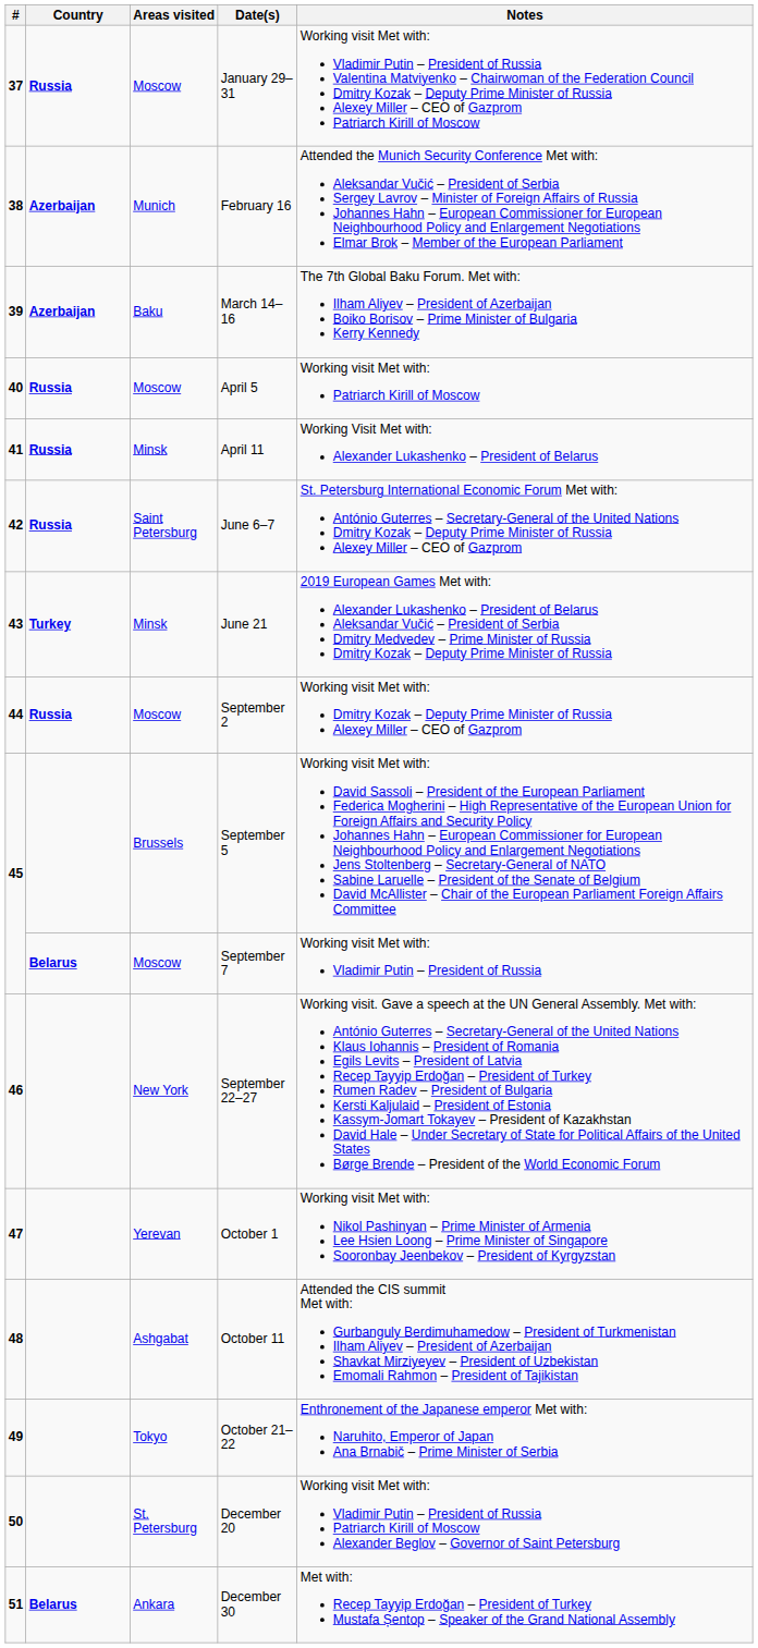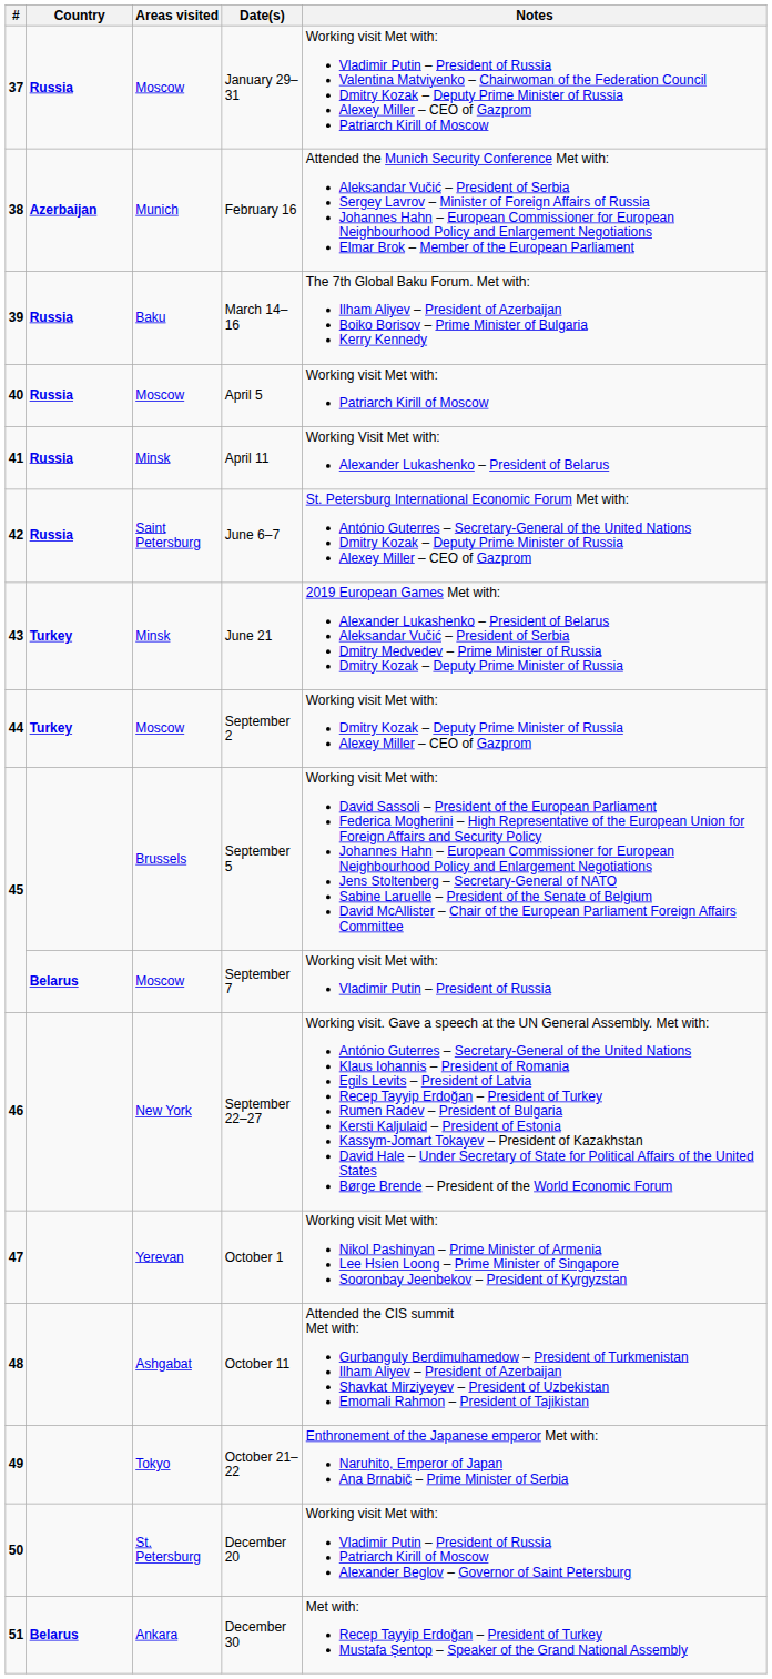 <table class="wikitable" style="margin: 1em auto 1em auto">
 <tr>
 <th>#</th>
 <th width="120">Country</th>
 <th width="100">Areas visited</th>
 <th width="90">Date(s)</th>
 <th width="550">Notes</th>
 </tr>
 <tr>
 <td><strong>37</strong></td>
 <td><strong> <a href='#'>Russia</a></strong></td>
 <td><a href='#'>Moscow</a></td>
 <td>January 29–31</td>
 <td>Working visit Met with:<br><ul><li><a href='#'>Vladimir Putin</a> – <a href='#'>President of Russia</a></li><li><a href='#'>Valentina Matviyenko</a> – <a href='#'>Chairwoman of the Federation Council</a></li><li><a href='#'>Dmitry Kozak</a> – <a href='#'>Deputy Prime Minister of Russia</a></li><li><a href='#'>Alexey Miller</a> – CEO of <a href='#'>Gazprom</a></li><li><a href='#'>Patriarch Kirill of Moscow</a></li></ul></td>
 </tr>
 <tr>
 <td><strong>38</strong></td>
 <td><strong> <a href='#'>Azerbaijan</a></strong></td>
 <td><a href='#'>Munich</a></td>
 <td>February 16</td>
 <td>Attended the <a href='#'>Munich Security Conference</a> Met with:<br><ul><li><a href='#'>Aleksandar Vučić</a> – <a href='#'>President of Serbia</a></li><li><a href='#'>Sergey Lavrov</a> – <a href='#'>Minister of Foreign Affairs of Russia</a></li><li><a href='#'>Johannes Hahn</a> – <a href='#'>European Commissioner for European Neighbourhood Policy and Enlargement Negotiations</a></li><li><a href='#'>Elmar Brok</a> – <a href='#'>Member of the European Parliament</a></li></ul></td>
 </tr>
 <tr>
 <td><strong>39</strong></td>
-<td><strong> <a href='#'>Azerbaijan</a></strong></td>
+<td><strong> <a href='#'>Russia</a></strong></td>
 <td><a href='#'>Baku</a></td>
 <td>March 14–16</td>
 <td>The 7th Global Baku Forum. Met with:<br><ul><li><a href='#'>Ilham Aliyev</a> – <a href='#'>President of Azerbaijan</a></li><li><a href='#'>Boiko Borisov</a> – <a href='#'>Prime Minister of Bulgaria</a></li><li><a href='#'>Kerry Kennedy</a></li></ul></td>
 </tr>
 <tr>
 <td><strong>40</strong></td>
 <td><strong> <a href='#'>Russia</a></strong></td>
 <td><a href='#'>Moscow</a></td>
 <td>April 5</td>
 <td>Working visit Met with:<br><ul><li><a href='#'>Patriarch Kirill of Moscow</a></li></ul></td>
 </tr>
 <tr>
 <td><strong>41</strong></td>
 <td><strong> <a href='#'>Russia</a></strong></td>
 <td><a href='#'>Minsk</a></td>
 <td>April 11</td>
 <td>Working Visit Met with:<br><ul><li><a href='#'>Alexander Lukashenko</a> – <a href='#'>President of Belarus</a></li></ul></td>
 </tr>
 <tr>
 <td><strong>42</strong></td>
 <td><strong> <a href='#'>Russia</a></strong></td>
 <td><a href='#'>Saint Petersburg</a></td>
 <td>June 6–7</td>
 <td><a href='#'>St. Petersburg International Economic Forum</a> Met with:<br><ul><li><a href='#'>António Guterres</a> – <a href='#'>Secretary-General of the United Nations</a></li><li><a href='#'>Dmitry Kozak</a> – <a href='#'>Deputy Prime Minister of Russia</a></li><li><a href='#'>Alexey Miller</a> – CEO of <a href='#'>Gazprom</a></li></ul></td>
 </tr>
 <tr>
 <td><strong>43</strong></td>
 <td><strong> <a href='#'>Turkey</a></strong></td>
 <td><a href='#'>Minsk</a></td>
 <td>June 21</td>
 <td><a href='#'>2019 European Games</a> Met with:<br><ul><li><a href='#'>Alexander Lukashenko</a> – <a href='#'>President of Belarus</a></li><li><a href='#'>Aleksandar Vučić</a> – <a href='#'>President of Serbia</a></li><li><a href='#'>Dmitry Medvedev</a> – <a href='#'>Prime Minister of Russia</a></li><li><a href='#'>Dmitry Kozak</a> – <a href='#'>Deputy Prime Minister of Russia</a></li></ul></td>
 </tr>
 <tr>
 <td><strong>44</strong></td>
-<td><strong> <a href='#'>Russia</a></strong></td>
+<td><strong> <a href='#'>Turkey</a></strong></td>
 <td><a href='#'>Moscow</a></td>
 <td>September 2</td>
 <td>Working visit Met with:<br><ul><li><a href='#'>Dmitry Kozak</a> – <a href='#'>Deputy Prime Minister of Russia</a></li><li><a href='#'>Alexey Miller</a> – CEO of <a href='#'>Gazprom</a></li></ul></td>
 </tr>
 <tr>
 <td rowspan="2"><strong>45</strong></td>
 <td><strong></strong></td>
 <td><a href='#'>Brussels</a></td>
 <td>September 5</td>
 <td>Working visit Met with:<br><ul><li><a href='#'>David Sassoli</a> – <a href='#'>President of the European Parliament</a></li><li><a href='#'>Federica Mogherini</a> – <a href='#'>High Representative of the European Union for Foreign Affairs and Security Policy</a></li><li><a href='#'>Johannes Hahn</a> – <a href='#'>European Commissioner for European Neighbourhood Policy and Enlargement Negotiations</a></li><li><a href='#'>Jens Stoltenberg</a> – <a href='#'>Secretary-General of NATO</a></li><li><a href='#'>Sabine Laruelle</a> – <a href='#'>President of the Senate of Belgium</a></li><li><a href='#'>David McAllister</a> – <a href='#'>Chair of the European Parliament Foreign Affairs Committee</a></li></ul></td>
 </tr>
 <tr>
 <td><strong> <a href='#'>Belarus</a></strong></td>
 <td><a href='#'>Moscow</a></td>
 <td>September 7</td>
 <td>Working visit Met with:<br><ul><li><a href='#'>Vladimir Putin</a> – <a href='#'>President of Russia</a></li></ul></td>
 </tr>
 <tr>
 <td><strong>46</strong></td>
 <td><strong></strong></td>
 <td><a href='#'>New York</a></td>
 <td>September 22–27</td>
 <td>Working visit. Gave a speech at the UN General Assembly. Met with:<br><ul><li><a href='#'>António Guterres</a> – <a href='#'>Secretary-General of the United Nations</a></li><li><a href='#'>Klaus Iohannis</a> – <a href='#'>President of Romania</a></li><li><a href='#'>Egils Levits</a> – <a href='#'>President of Latvia</a></li><li><a href='#'>Recep Tayyip Erdoğan</a> – <a href='#'>President of Turkey</a></li><li><a href='#'>Rumen Radev</a> – <a href='#'>President of Bulgaria</a></li><li><a href='#'>Kersti Kaljulaid</a> – <a href='#'>President of Estonia</a></li><li><a href='#'>Kassym-Jomart Tokayev</a> – President of Kazakhstan</li><li><a href='#'>David Hale</a> – <a href='#'>Under Secretary of State for Political Affairs of the United States</a></li><li><a href='#'>Børge Brende</a> – President of the <a href='#'>World Economic Forum</a></li></ul></td>
 </tr>
 <tr>
 <td><strong>47</strong></td>
 <td><strong></strong></td>
 <td><a href='#'>Yerevan</a></td>
 <td>October 1</td>
 <td>Working visit Met with:<br><ul><li><a href='#'>Nikol Pashinyan</a> – <a href='#'>Prime Minister of Armenia</a></li><li><a href='#'>Lee Hsien Loong</a> – <a href='#'>Prime Minister of Singapore</a></li><li><a href='#'>Sooronbay Jeenbekov</a> – <a href='#'>President of Kyrgyzstan</a></li></ul></td>
 </tr>
 <tr>
 <td><strong>48</strong></td>
 <td><strong></strong></td>
 <td><a href='#'>Ashgabat</a></td>
 <td>October 11</td>
 <td>Attended the CIS summit<br>Met with:<ul><li><a href='#'>Gurbanguly Berdimuhamedow</a> – <a href='#'>President of Turkmenistan</a></li><li><a href='#'>Ilham Aliyev</a> – <a href='#'>President of Azerbaijan</a></li><li><a href='#'>Shavkat Mirziyeyev</a> – <a href='#'>President of Uzbekistan</a></li><li><a href='#'>Emomali Rahmon</a> – <a href='#'>President of Tajikistan</a></li></ul></td>
 </tr>
 <tr>
 <td><strong>49</strong></td>
 <td><strong></strong></td>
 <td><a href='#'>Tokyo</a></td>
 <td>October 21–22</td>
 <td><a href='#'>Enthronement of the Japanese emperor</a> Met with:<br><ul><li><a href='#'>Naruhito, Emperor of Japan</a></li><li><a href='#'>Ana Brnabič</a> – <a href='#'>Prime Minister of Serbia</a></li></ul></td>
 </tr>
 <tr>
 <td><strong>50</strong></td>
 <td><strong></strong></td>
 <td><a href='#'>St. Petersburg</a></td>
 <td>December 20</td>
 <td>Working visit Met with:<br><ul><li><a href='#'>Vladimir Putin</a> – <a href='#'>President of Russia</a></li><li><a href='#'>Patriarch Kirill of Moscow</a></li><li><a href='#'>Alexander Beglov</a> – <a href='#'>Governor of Saint Petersburg</a></li></ul></td>
 </tr>
 <tr>
 <td><strong>51</strong></td>
 <td><strong> <a href='#'>Belarus</a></strong></td>
 <td><a href='#'>Ankara</a></td>
 <td>December 30</td>
 <td>Met with:<br><ul><li><a href='#'>Recep Tayyip Erdoğan</a> – <a href='#'>President of Turkey</a></li><li><a href='#'>Mustafa Șentop</a> – <a href='#'>Speaker of the Grand National Assembly</a></li></ul></td>
 </tr>
 </table>
